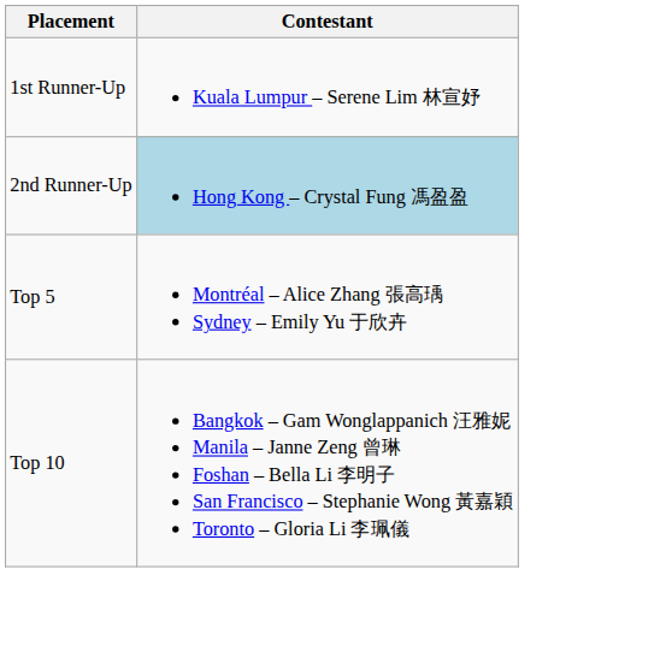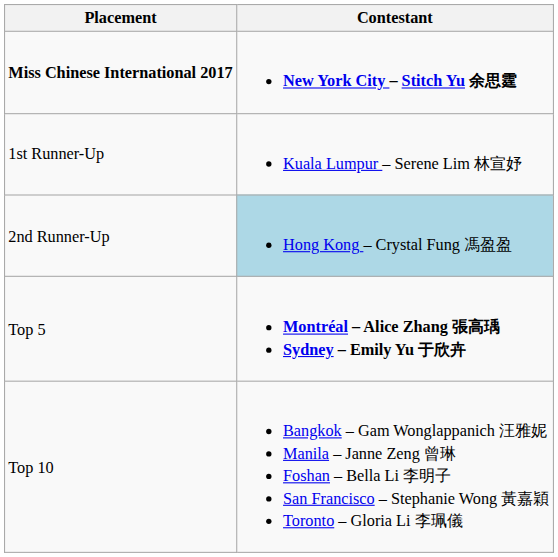 <table class="wikitable sortable" style="font-size: 95%;">
 <tr>
 <th>Placement</th>
 <th>Contestant</th>
+</tr>
+<tr>
+<td><strong>Miss Chinese International 2017</strong></td>
+<td><br><ul><li><strong><a href='#'>New York City </a> – <a href='#'>Stitch Yu</a> 余思霆</strong></li></ul></td>
 </tr>
 <tr>
 <td>1st Runner-Up</td>
 <td><br><ul><li><a href='#'>Kuala Lumpur </a> – Serene Lim 林宣妤</li></ul></td>
 </tr>
 <tr>
 <td>2nd Runner-Up</td>
 <td style="background: lightblue;"><br><ul><li><a href='#'>Hong Kong </a> – Crystal Fung 馮盈盈</li></ul></td>
 </tr>
 <tr>
 <td>Top 5</td>
-<td><br><ul><li><a href='#'>Montréal</a> – Alice Zhang 張高瑀</li><li><a href='#'>Sydney</a> – Emily Yu 于欣卉</li></ul></td>
+<td><strong><br><ul><li><a href='#'>Montréal</a> – Alice Zhang 張高瑀</li><li><a href='#'>Sydney</a> – Emily Yu 于欣卉</li></ul></strong></td>
 </tr>
 <tr>
 <td>Top 10</td>
 <td><br><ul><li><a href='#'>Bangkok</a> – Gam Wonglappanich 汪雅妮</li><li><a href='#'>Manila</a> – Janne Zeng 曾琳</li><li><a href='#'>Foshan</a> – Bella Li 李明子</li><li><a href='#'>San Francisco</a> – Stephanie Wong 黃嘉穎</li><li><a href='#'>Toronto</a> – Gloria Li 李珮儀</li></ul></td>
 </tr>
 </table>
